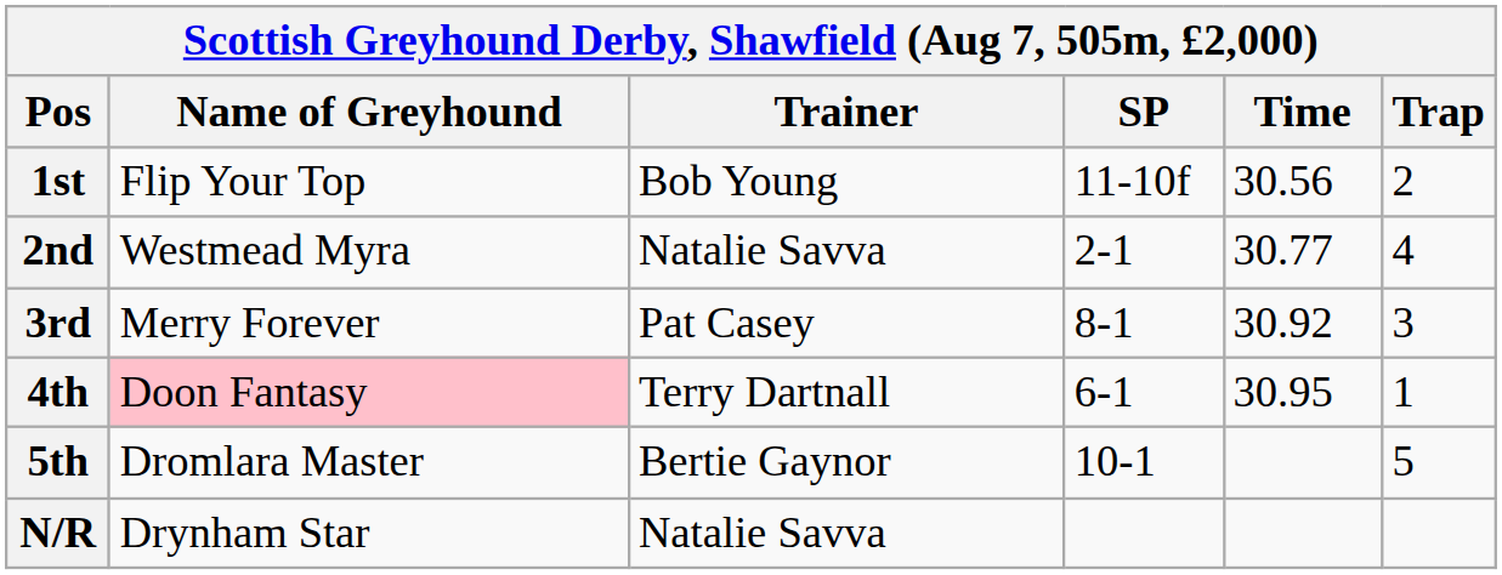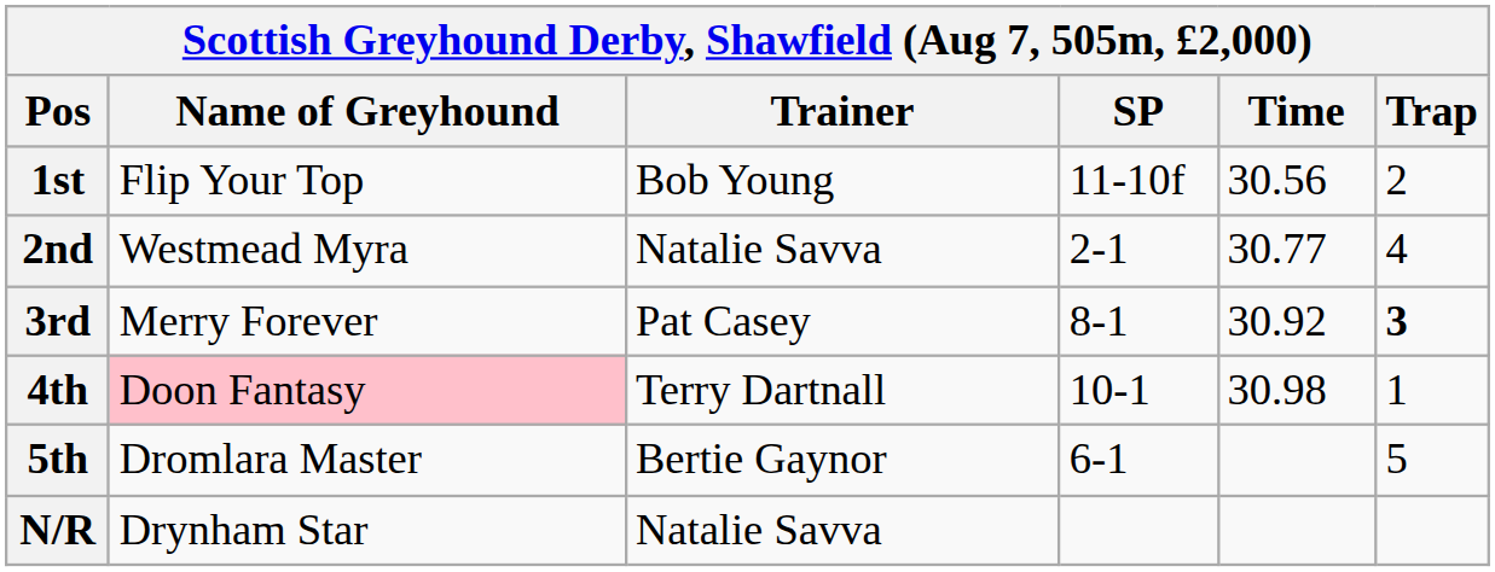 <table class="wikitable">
 <tr>
 <th colspan="6"><a href='#'>Scottish Greyhound Derby</a>, <a href='#'>Shawfield</a> (Aug 7, 505m, £2,000)</th>
 </tr>
 <tr>
 <th width=30>Pos</th>
 <th width=180>Name of Greyhound</th>
 <th width=150>Trainer</th>
 <th width=50>SP</th>
 <th width=50>Time</th>
 <th width=30>Trap</th>
 </tr>
 <tr>
 <th>1st</th>
 <td>Flip Your Top</td>
 <td>Bob Young</td>
 <td>11-10f</td>
 <td>30.56</td>
 <td>2</td>
 </tr>
 <tr>
 <th>2nd</th>
 <td>Westmead Myra</td>
 <td>Natalie Savva</td>
 <td>2-1</td>
 <td>30.77</td>
 <td>4</td>
 </tr>
 <tr>
 <th>3rd</th>
 <td>Merry Forever</td>
 <td>Pat Casey</td>
 <td>8-1</td>
 <td>30.92</td>
-<td>3</td>
+<td><strong>3</strong></td>
 </tr>
 <tr>
 <th>4th</th>
 <td style="background: pink;">Doon Fantasy</td>
 <td>Terry Dartnall</td>
-<td>6-1</td>
-<td>30.95</td>
+<td>10-1</td>
+<td>30.98</td>
 <td>1</td>
 </tr>
 <tr>
 <th>5th</th>
 <td>Dromlara Master</td>
 <td>Bertie Gaynor</td>
-<td>10-1</td>
+<td>6-1</td>
 <td></td>
 <td>5</td>
 </tr>
 <tr>
 <th>N/R</th>
 <td>Drynham Star</td>
 <td>Natalie Savva</td>
 <td></td>
 <td></td>
 <td></td>
 </tr>
 </table>
